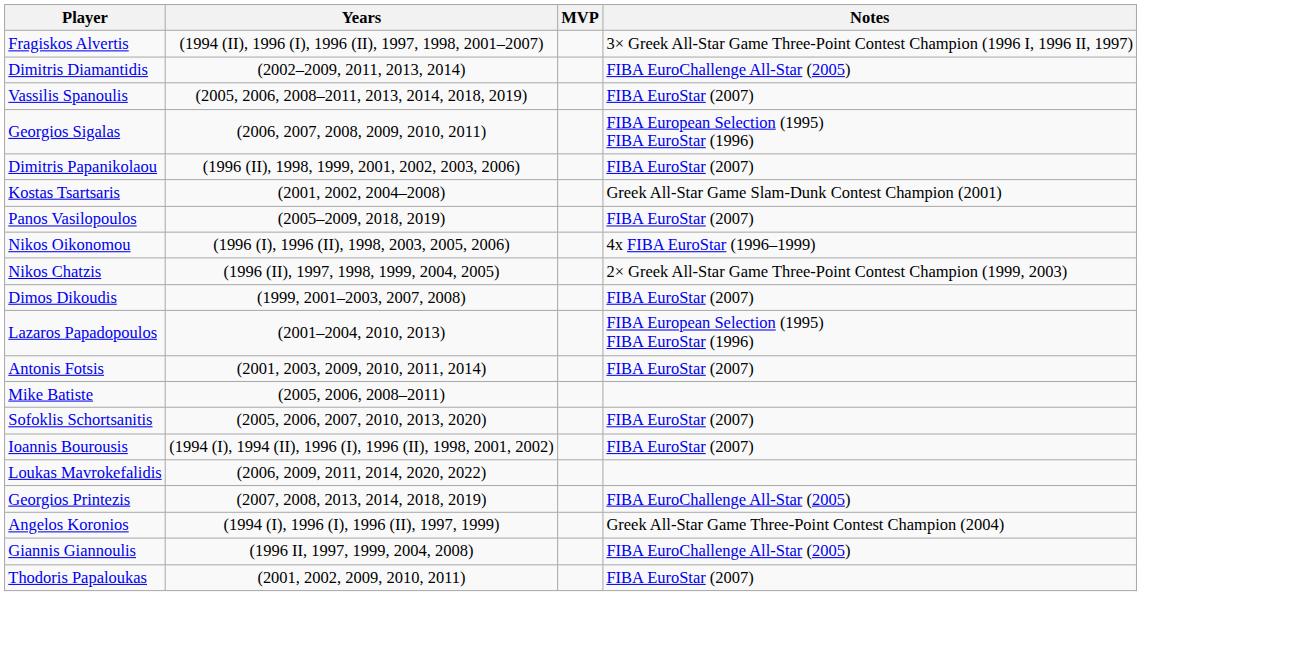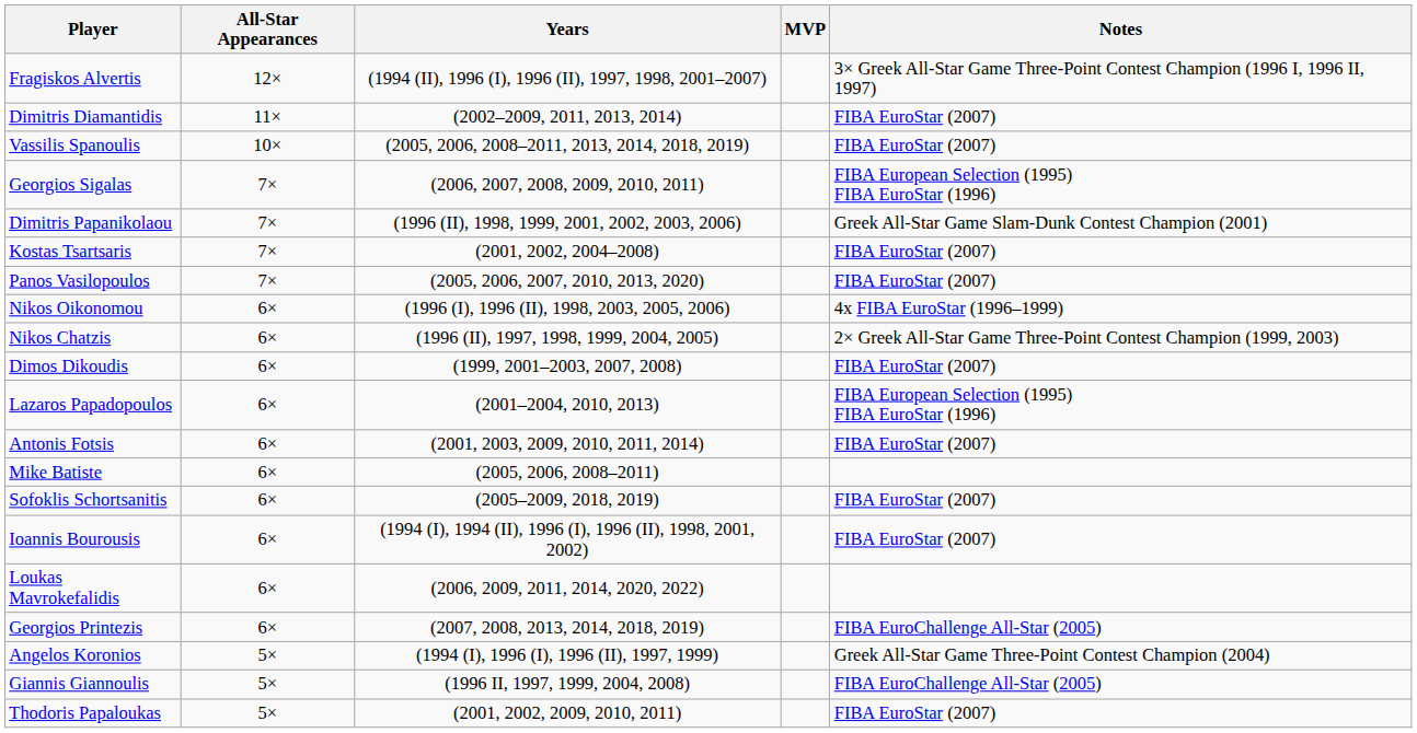 <table class="wikitable sortable">
 <tr>
 <th>Player</th>
+<th>All-Star Appearances</th>
 <th>Years</th>
 <th>MVP</th>
 <th>Notes</th>
 </tr>
 <tr>
 <td> <a href='#'>Fragiskos Alvertis</a></td>
+<td style="text-align:center">12×</td>
 <td style="text-align:center">(1994 (II), 1996 (I), 1996 (II), 1997, 1998, 2001–2007)</td>
 <td></td>
 <td>3× Greek All-Star Game Three-Point Contest Champion (1996 I, 1996 II, 1997)</td>
 </tr>
 <tr>
 <td> <a href='#'>Dimitris Diamantidis</a></td>
+<td style="text-align:center">11×</td>
 <td style="text-align:center">(2002–2009, 2011, 2013, 2014)</td>
 <td></td>
-<td><a href='#'>FIBA EuroChallenge All-Star</a> (<a href='#'>2005</a>)</td>
+<td><a href='#'>FIBA EuroStar</a> (2007)</td>
 </tr>
 <tr>
 <td> <a href='#'>Vassilis Spanoulis</a></td>
+<td style="text-align:center">10×</td>
 <td style="text-align:center">(2005, 2006, 2008–2011, 2013, 2014, 2018, 2019)</td>
 <td></td>
 <td><a href='#'>FIBA EuroStar</a> (2007)</td>
 </tr>
 <tr>
 <td> <a href='#'>Georgios Sigalas</a></td>
+<td style="text-align:center">7×</td>
 <td style="text-align:center">(2006, 2007, 2008, 2009, 2010, 2011)</td>
 <td></td>
 <td><a href='#'>FIBA European Selection</a> (1995)<br><a href='#'>FIBA EuroStar</a> (1996)</td>
 </tr>
 <tr>
 <td> <a href='#'>Dimitris Papanikolaou</a></td>
+<td style="text-align:center">7×</td>
 <td style="text-align:center">(1996 (II), 1998, 1999, 2001, 2002, 2003, 2006)</td>
+<td></td>
+<td>Greek All-Star Game Slam-Dunk Contest Champion (2001)</td>
+</tr>
+<tr>
+<td> <a href='#'>Kostas Tsartsaris</a></td>
+<td style="text-align:center">7×</td>
+<td style="text-align:center">(2001, 2002, 2004–2008)</td>
 <td></td>
 <td><a href='#'>FIBA EuroStar</a> (2007)</td>
 </tr>
 <tr>
-<td> <a href='#'>Kostas Tsartsaris</a></td>
-<td style="text-align:center">(2001, 2002, 2004–2008)</td>
-<td></td>
-<td>Greek All-Star Game Slam-Dunk Contest Champion (2001)</td>
-</tr>
-<tr>
 <td> <a href='#'>Panos Vasilopoulos</a></td>
-<td style="text-align:center">(2005–2009, 2018, 2019)</td>
+<td style="text-align:center">7×</td>
+<td style="text-align:center">(2005, 2006, 2007, 2010, 2013, 2020)</td>
 <td></td>
 <td><a href='#'>FIBA EuroStar</a> (2007)</td>
 </tr>
 <tr>
 <td> <a href='#'>Nikos Oikonomou</a></td>
+<td style="text-align:center">6×</td>
 <td style="text-align:center">(1996 (I), 1996 (II), 1998, 2003, 2005, 2006)</td>
 <td></td>
 <td>4x <a href='#'>FIBA EuroStar</a> (1996–1999)</td>
 </tr>
 <tr>
 <td> <a href='#'>Nikos Chatzis</a></td>
+<td style="text-align:center">6×</td>
 <td style="text-align:center">(1996 (II), 1997, 1998, 1999, 2004, 2005)</td>
 <td></td>
 <td>2× Greek All-Star Game Three-Point Contest Champion (1999, 2003)</td>
 </tr>
 <tr>
 <td> <a href='#'>Dimos Dikoudis</a></td>
+<td style="text-align:center">6×</td>
 <td style="text-align:center">(1999, 2001–2003, 2007, 2008)</td>
 <td></td>
 <td><a href='#'>FIBA EuroStar</a> (2007)</td>
 </tr>
 <tr>
 <td> <a href='#'>Lazaros Papadopoulos</a></td>
+<td style="text-align:center">6×</td>
 <td style="text-align:center">(2001–2004, 2010, 2013)</td>
 <td></td>
 <td><a href='#'>FIBA European Selection</a> (1995)<br><a href='#'>FIBA EuroStar</a> (1996)</td>
 </tr>
 <tr>
 <td> <a href='#'>Antonis Fotsis</a></td>
+<td style="text-align:center">6×</td>
 <td style="text-align:center">(2001, 2003, 2009, 2010, 2011, 2014)</td>
 <td></td>
 <td><a href='#'>FIBA EuroStar</a> (2007)</td>
 </tr>
 <tr>
 <td> <a href='#'>Mike Batiste</a></td>
+<td style="text-align:center">6×</td>
 <td style="text-align:center">(2005, 2006, 2008–2011)</td>
 <td></td>
 <td></td>
 </tr>
 <tr>
 <td> <a href='#'>Sofoklis Schortsanitis</a></td>
-<td style="text-align:center">(2005, 2006, 2007, 2010, 2013, 2020)</td>
+<td style="text-align:center">6×</td>
+<td style="text-align:center">(2005–2009, 2018, 2019)</td>
 <td></td>
 <td><a href='#'>FIBA EuroStar</a> (2007)</td>
 </tr>
 <tr>
 <td> <a href='#'>Ioannis Bourousis</a></td>
+<td style="text-align:center">6×</td>
 <td style="text-align:center">(1994 (I), 1994 (II), 1996 (I), 1996 (II), 1998, 2001, 2002)</td>
 <td></td>
 <td><a href='#'>FIBA EuroStar</a> (2007)</td>
 </tr>
 <tr>
 <td> <a href='#'>Loukas Mavrokefalidis</a></td>
+<td style="text-align:center">6×</td>
 <td style="text-align:center">(2006, 2009, 2011, 2014, 2020, 2022)</td>
 <td></td>
 <td></td>
 </tr>
 <tr>
 <td> <a href='#'>Georgios Printezis</a></td>
+<td style="text-align:center">6×</td>
 <td style="text-align:center">(2007, 2008, 2013, 2014, 2018, 2019)</td>
 <td></td>
 <td><a href='#'>FIBA EuroChallenge All-Star</a> (<a href='#'>2005</a>)</td>
 </tr>
 <tr>
 <td> <a href='#'>Angelos Koronios</a></td>
+<td style="text-align:center">5×</td>
 <td style="text-align:center">(1994 (I), 1996 (I), 1996 (II), 1997, 1999)</td>
 <td></td>
 <td>Greek All-Star Game Three-Point Contest Champion (2004)</td>
 </tr>
 <tr>
 <td> <a href='#'>Giannis Giannoulis</a></td>
+<td style="text-align:center">5×</td>
 <td style="text-align:center">(1996 II, 1997, 1999, 2004, 2008)</td>
 <td></td>
 <td><a href='#'>FIBA EuroChallenge All-Star</a> (<a href='#'>2005</a>)</td>
 </tr>
 <tr>
 <td> <a href='#'>Thodoris Papaloukas</a></td>
+<td style="text-align:center">5×</td>
 <td style="text-align:center">(2001, 2002, 2009, 2010, 2011)</td>
 <td></td>
 <td><a href='#'>FIBA EuroStar</a> (2007)</td>
 </tr>
 </table>
